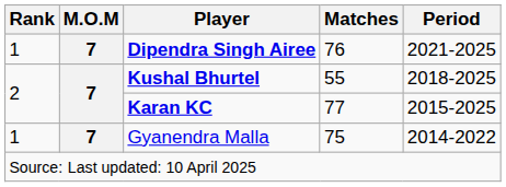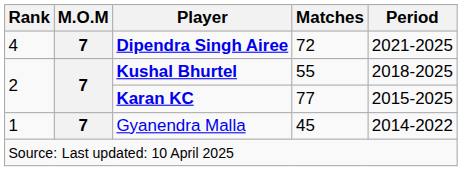 <table class="wikitable sortable">
 <tr>
 <th>Rank</th>
 <th>M.O.M</th>
 <th>Player</th>
 <th>Matches</th>
 <th>Period</th>
 </tr>
 <tr>
-<td>1</td>
+<td>4</td>
 <th>7</th>
 <td><strong><a href='#'>Dipendra Singh Airee</a></strong></td>
-<td>76</td>
+<td>72</td>
 <td>2021-2025</td>
 </tr>
 <tr>
 <td rowspan="2">2</td>
 <th rowspan="2">7</th>
 <td><strong><a href='#'>Kushal Bhurtel</a></strong></td>
 <td>55</td>
 <td>2018-2025</td>
 </tr>
 <tr>
 <td><strong><a href='#'>Karan KC</a></strong></td>
 <td>77</td>
 <td>2015-2025</td>
 </tr>
 <tr>
 <td>1</td>
 <th>7</th>
 <td><a href='#'>Gyanendra Malla</a></td>
-<td>75</td>
+<td>45</td>
 <td>2014-2022</td>
 </tr>
 <tr>
 <td colspan="5"><small>Source:</small> <small>Last updated: 10 April 2025</small></td>
 </tr>
 </table>
